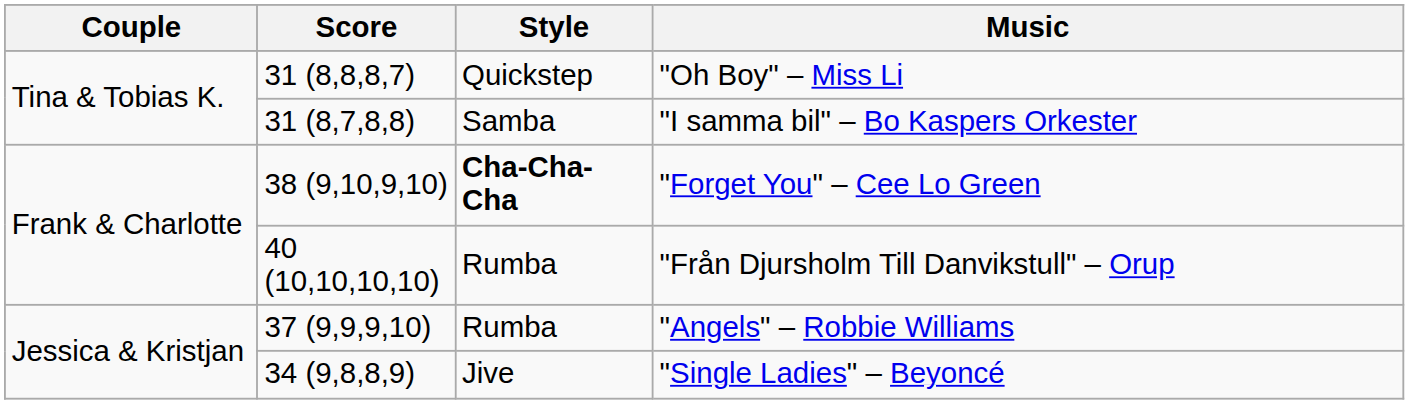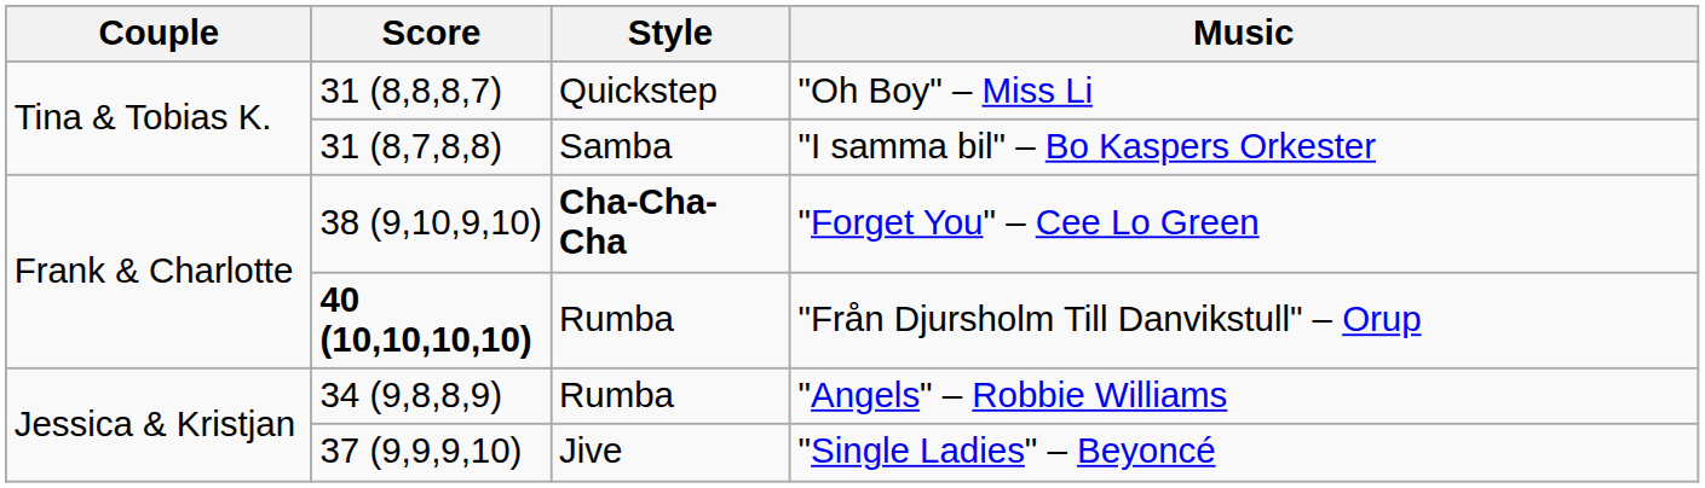 <table class="wikitable">
 <tr>
 <th width="130">Couple</th>
 <th width="100">Score</th>
 <th width="100">Style</th>
 <th width="400">Music</th>
 </tr>
 <tr>
 <td rowspan=2>Tina & Tobias K.</td>
 <td>31 (8,8,8,7)</td>
 <td>Quickstep</td>
 <td>"Oh Boy" – <a href='#'>Miss Li</a></td>
 </tr>
 <tr>
 <td>31 (8,7,8,8)</td>
 <td>Samba</td>
 <td>"I samma bil" – <a href='#'>Bo Kaspers Orkester</a></td>
 </tr>
 <tr>
 <td rowspan=2>Frank & Charlotte</td>
 <td>38 (9,10,9,10)</td>
 <td><strong>Cha-Cha-Cha</strong></td>
 <td>"<a href='#'>Forget You</a>" – <a href='#'>Cee Lo Green</a></td>
 </tr>
 <tr>
-<td>40 (10,10,10,10)</td>
+<td><strong>40 (10,10,10,10)</strong></td>
 <td>Rumba</td>
 <td>"Från Djursholm Till Danvikstull" – <a href='#'>Orup</a></td>
 </tr>
 <tr>
 <td rowspan=2>Jessica & Kristjan</td>
-<td>37 (9,9,9,10)</td>
+<td>34 (9,8,8,9)</td>
 <td>Rumba</td>
 <td>"<a href='#'>Angels</a>" – <a href='#'>Robbie Williams</a></td>
 </tr>
 <tr>
-<td>34 (9,8,8,9)</td>
+<td>37 (9,9,9,10)</td>
 <td>Jive</td>
 <td>"<a href='#'>Single Ladies</a>" – <a href='#'>Beyoncé</a></td>
 </tr>
 </table>
